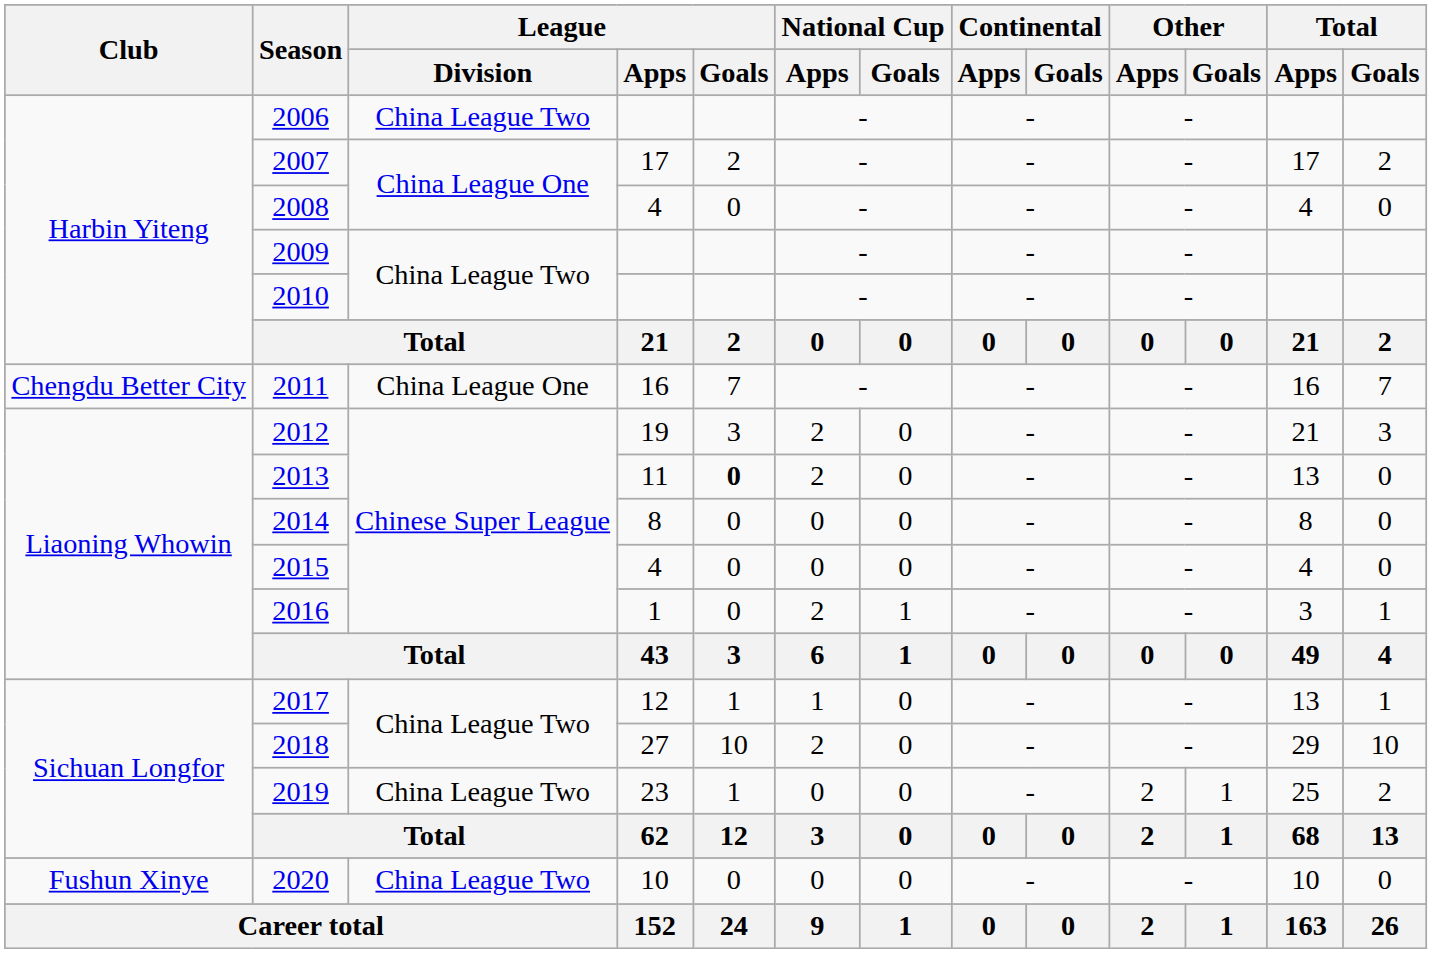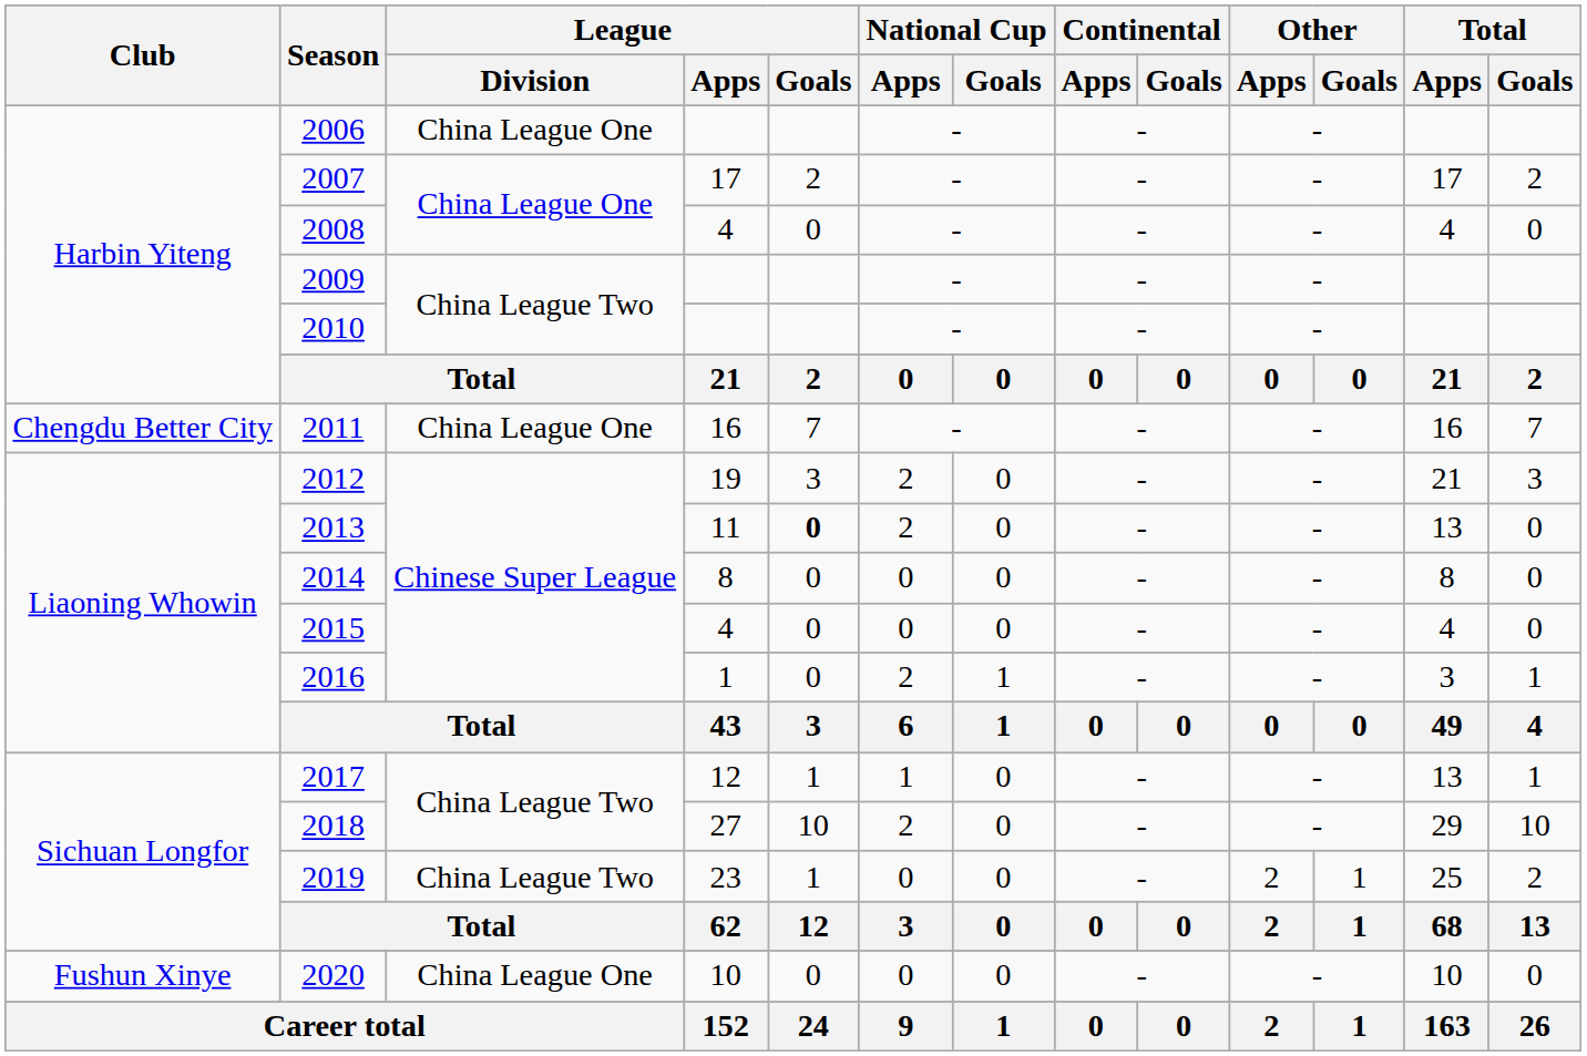 <table class="wikitable" style="text-align: center">
 <tr>
 <th rowspan="2">Club</th>
 <th rowspan="2">Season</th>
 <th colspan="3">League</th>
 <th colspan="2">National Cup</th>
 <th colspan="2">Continental</th>
 <th colspan="2">Other</th>
 <th colspan="2">Total</th>
 </tr>
 <tr>
 <th>Division</th>
 <th>Apps</th>
 <th>Goals</th>
 <th>Apps</th>
 <th>Goals</th>
 <th>Apps</th>
 <th>Goals</th>
 <th>Apps</th>
 <th>Goals</th>
 <th>Apps</th>
 <th>Goals</th>
 </tr>
 <tr>
 <td rowspan=6><a href='#'>Harbin Yiteng</a></td>
 <td><a href='#'>2006</a></td>
-<td><a href='#'>China League Two</a></td>
+<td>China League One</td>
 <td></td>
 <td></td>
 <td colspan="2">-</td>
 <td colspan="2">-</td>
 <td colspan="2">-</td>
 <td></td>
 <td></td>
 </tr>
 <tr>
 <td><a href='#'>2007</a></td>
 <td rowspan="2"><a href='#'>China League One</a></td>
 <td>17</td>
 <td>2</td>
 <td colspan="2">-</td>
 <td colspan="2">-</td>
 <td colspan="2">-</td>
 <td>17</td>
 <td>2</td>
 </tr>
 <tr>
 <td><a href='#'>2008</a></td>
 <td>4</td>
 <td>0</td>
 <td colspan="2">-</td>
 <td colspan="2">-</td>
 <td colspan="2">-</td>
 <td>4</td>
 <td>0</td>
 </tr>
 <tr>
 <td><a href='#'>2009</a></td>
 <td rowspan=2>China League Two</td>
 <td></td>
 <td></td>
 <td colspan="2">-</td>
 <td colspan="2">-</td>
 <td colspan="2">-</td>
 <td></td>
 <td></td>
 </tr>
 <tr>
 <td><a href='#'>2010</a></td>
 <td></td>
 <td></td>
 <td colspan="2">-</td>
 <td colspan="2">-</td>
 <td colspan="2">-</td>
 <td></td>
 <td></td>
 </tr>
 <tr>
 <th colspan="2"><strong>Total</strong></th>
 <th>21</th>
 <th>2</th>
 <th>0</th>
 <th>0</th>
 <th>0</th>
 <th>0</th>
 <th>0</th>
 <th>0</th>
 <th>21</th>
 <th>2</th>
 </tr>
 <tr>
 <td><a href='#'>Chengdu Better City</a></td>
 <td><a href='#'>2011</a></td>
 <td>China League One</td>
 <td>16</td>
 <td>7</td>
 <td colspan="2">-</td>
 <td colspan="2">-</td>
 <td colspan="2">-</td>
 <td>16</td>
 <td>7</td>
 </tr>
 <tr>
 <td rowspan=6><a href='#'>Liaoning Whowin</a></td>
 <td><a href='#'>2012</a></td>
 <td rowspan="5"><a href='#'>Chinese Super League</a></td>
 <td>19</td>
 <td>3</td>
 <td>2</td>
 <td>0</td>
 <td colspan="2">-</td>
 <td colspan="2">-</td>
 <td>21</td>
 <td>3</td>
 </tr>
 <tr>
 <td><a href='#'>2013</a></td>
 <td>11</td>
 <td><strong>0</strong></td>
 <td>2</td>
 <td>0</td>
 <td colspan="2">-</td>
 <td colspan="2">-</td>
 <td>13</td>
 <td>0</td>
 </tr>
 <tr>
 <td><a href='#'>2014</a></td>
 <td>8</td>
 <td>0</td>
 <td>0</td>
 <td>0</td>
 <td colspan="2">-</td>
 <td colspan="2">-</td>
 <td>8</td>
 <td>0</td>
 </tr>
 <tr>
 <td><a href='#'>2015</a></td>
 <td>4</td>
 <td>0</td>
 <td>0</td>
 <td>0</td>
 <td colspan="2">-</td>
 <td colspan="2">-</td>
 <td>4</td>
 <td>0</td>
 </tr>
 <tr>
 <td><a href='#'>2016</a></td>
 <td>1</td>
 <td>0</td>
 <td>2</td>
 <td>1</td>
 <td colspan="2">-</td>
 <td colspan="2">-</td>
 <td>3</td>
 <td>1</td>
 </tr>
 <tr>
 <th colspan="2"><strong>Total</strong></th>
 <th>43</th>
 <th>3</th>
 <th>6</th>
 <th>1</th>
 <th>0</th>
 <th>0</th>
 <th>0</th>
 <th>0</th>
 <th>49</th>
 <th>4</th>
 </tr>
 <tr>
 <td rowspan=4><a href='#'>Sichuan Longfor</a></td>
 <td><a href='#'>2017</a></td>
 <td rowspan="2">China League Two</td>
 <td>12</td>
 <td>1</td>
 <td>1</td>
 <td>0</td>
 <td colspan="2">-</td>
 <td colspan="2">-</td>
 <td>13</td>
 <td>1</td>
 </tr>
 <tr>
 <td><a href='#'>2018</a></td>
 <td>27</td>
 <td>10</td>
 <td>2</td>
 <td>0</td>
 <td colspan="2">-</td>
 <td colspan="2">-</td>
 <td>29</td>
 <td>10</td>
 </tr>
 <tr>
 <td><a href='#'>2019</a></td>
 <td>China League Two</td>
 <td>23</td>
 <td>1</td>
 <td>0</td>
 <td>0</td>
 <td colspan="2">-</td>
 <td>2</td>
 <td>1</td>
 <td>25</td>
 <td>2</td>
 </tr>
 <tr>
 <th colspan="2"><strong>Total</strong></th>
 <th>62</th>
 <th>12</th>
 <th>3</th>
 <th>0</th>
 <th>0</th>
 <th>0</th>
 <th>2</th>
 <th>1</th>
 <th>68</th>
 <th>13</th>
 </tr>
 <tr>
 <td><a href='#'>Fushun Xinye</a></td>
 <td><a href='#'>2020</a></td>
-<td><a href='#'>China League Two</a></td>
+<td>China League One</td>
 <td>10</td>
 <td>0</td>
 <td>0</td>
 <td>0</td>
 <td colspan="2">-</td>
 <td colspan="2">-</td>
 <td>10</td>
 <td>0</td>
 </tr>
 <tr>
 <th colspan=3>Career total</th>
 <th>152</th>
 <th>24</th>
 <th>9</th>
 <th>1</th>
 <th>0</th>
 <th>0</th>
 <th>2</th>
 <th>1</th>
 <th>163</th>
 <th>26</th>
 </tr>
 </table>
